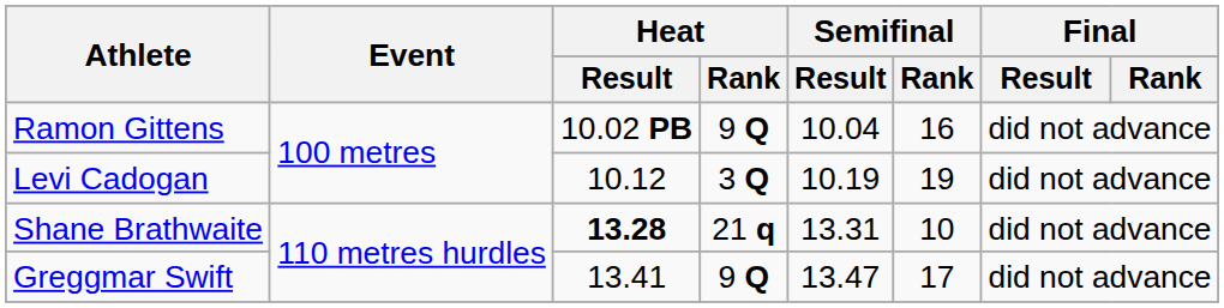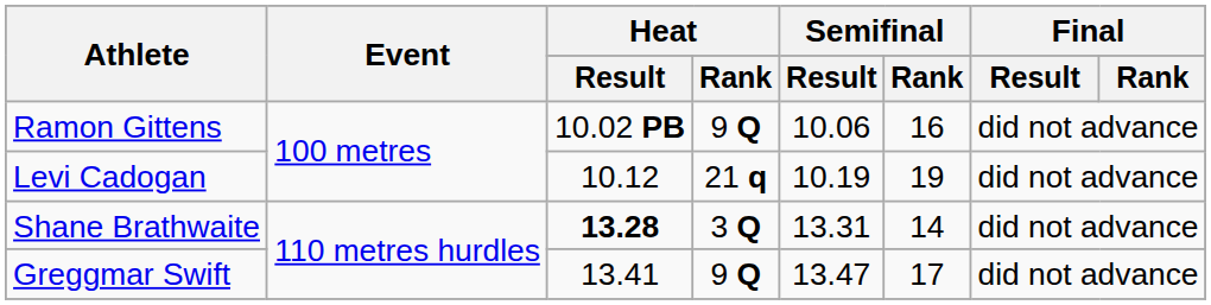 <table class="wikitable" style="font-size:90%">
 <tr>
 <th rowspan="2">Athlete</th>
 <th rowspan="2">Event</th>
 <th colspan="2">Heat</th>
 <th colspan="2">Semifinal</th>
 <th colspan="2">Final</th>
 </tr>
 <tr style="font-size:95%">
 <th>Result</th>
 <th>Rank</th>
 <th>Result</th>
 <th>Rank</th>
 <th>Result</th>
 <th>Rank</th>
 </tr>
 <tr style=text-align:center>
 <td style=text-align:left><a href='#'>Ramon Gittens</a></td>
 <td style=text-align:left rowspan=2><a href='#'>100 metres</a></td>
 <td>10.02 	<strong>PB</strong></td>
 <td>9 <strong>Q</strong></td>
-<td>10.04</td>
+<td>10.06</td>
 <td>16</td>
 <td colspan=2>did not advance</td>
 </tr>
 <tr style=text-align:center>
 <td style=text-align:left><a href='#'>Levi Cadogan</a></td>
 <td>10.12</td>
-<td>3 <strong>Q</strong></td>
+<td>21 <strong>q</strong></td>
 <td>10.19</td>
 <td>19</td>
 <td colspan=2>did not advance</td>
 </tr>
 <tr style=text-align:center>
 <td style=text-align:left><a href='#'>Shane Brathwaite</a></td>
 <td style=text-align:left rowspan=2><a href='#'>110 metres hurdles</a></td>
 <td><strong>13.28</strong></td>
-<td>21 <strong>q</strong></td>
+<td>3 <strong>Q</strong></td>
 <td>13.31</td>
-<td>10</td>
+<td>14</td>
 <td colspan=2>did not advance</td>
 </tr>
 <tr style=text-align:center>
 <td style=text-align:left><a href='#'>Greggmar Swift</a></td>
 <td>13.41</td>
 <td>9 <strong>Q</strong></td>
 <td>13.47</td>
 <td>17</td>
 <td colspan=2>did not advance</td>
 </tr>
 </table>
